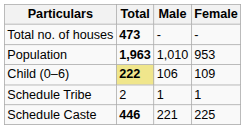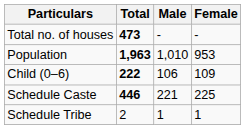 <table class="wikitable">
 <tr>
 <th>Particulars</th>
 <th>Total</th>
 <th>Male</th>
 <th>Female</th>
 </tr>
 <tr>
 <td>Total no. of houses</td>
 <td><strong>473</strong></td>
 <td>-</td>
 <td>-</td>
 </tr>
 <tr>
 <td>Population</td>
 <td><strong>1,963</strong></td>
 <td>1,010</td>
 <td>953</td>
 </tr>
 <tr>
 <td>Child (0–6)</td>
-<td style="background: khaki;"><strong>222</strong></td>
+<td><strong>222</strong></td>
 <td>106</td>
 <td>109</td>
+</tr>
+<tr>
+<td>Schedule Caste</td>
+<td><strong>446</strong></td>
+<td>221</td>
+<td>225</td>
 </tr>
 <tr>
 <td>Schedule Tribe</td>
 <td>2</td>
 <td>1</td>
 <td>1</td>
 </tr>
-<tr>
-<td>Schedule Caste</td>
-<td><strong>446</strong></td>
-<td>221</td>
-<td>225</td>
-</tr>
 </table>
